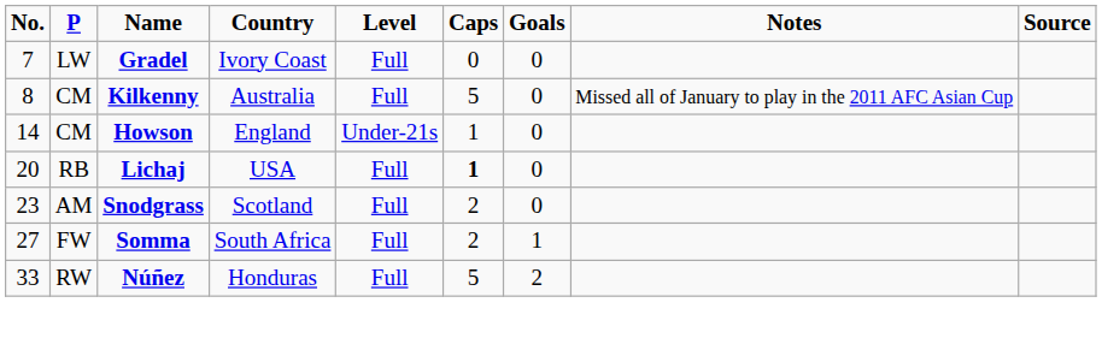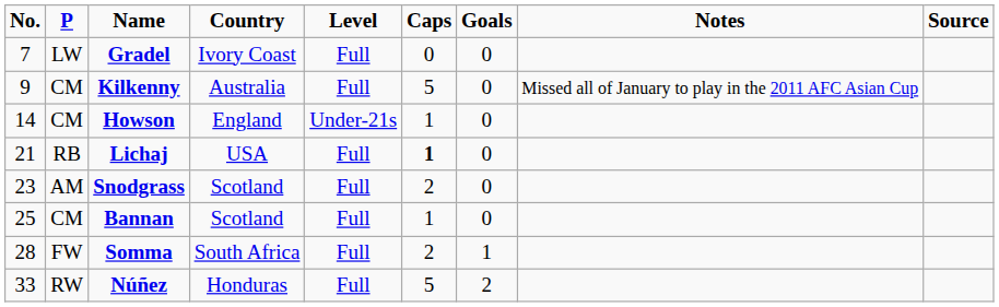 <table class="wikitable" style="text-align: center;">
 <tr>
 <td><strong>No.</strong></td>
 <td><strong><a href='#'>P</a></strong></td>
 <td><strong>Name</strong></td>
 <td><strong>Country</strong></td>
 <td><strong>Level</strong></td>
 <td><strong>Caps</strong></td>
 <td><strong>Goals</strong></td>
 <td><strong>Notes</strong></td>
 <td><strong>Source</strong></td>
 </tr>
 <tr>
 <td>7</td>
 <td>LW</td>
 <td><strong><a href='#'>Gradel</a></strong></td>
 <td><a href='#'>Ivory Coast</a></td>
 <td><a href='#'>Full</a></td>
 <td>0</td>
 <td>0</td>
 <td></td>
 <td></td>
 </tr>
 <tr>
-<td>8</td>
+<td>9</td>
 <td>CM</td>
 <td><strong><a href='#'>Kilkenny</a></strong></td>
 <td><a href='#'>Australia</a></td>
 <td><a href='#'>Full</a></td>
 <td>5</td>
 <td>0</td>
 <td><small>Missed all of January to play in the <a href='#'>2011 AFC Asian Cup</a></small></td>
 <td></td>
 </tr>
 <tr>
 <td>14</td>
 <td>CM</td>
 <td><strong><a href='#'>Howson</a></strong></td>
 <td><a href='#'>England</a></td>
 <td><a href='#'>Under-21s</a></td>
 <td>1</td>
 <td>0</td>
 <td></td>
 <td></td>
 </tr>
 <tr>
-<td>20</td>
+<td>21</td>
 <td>RB</td>
 <td><strong><a href='#'>Lichaj</a></strong></td>
 <td><a href='#'>USA</a></td>
 <td><a href='#'>Full</a></td>
 <td><strong>1</strong></td>
 <td>0</td>
 <td></td>
 <td></td>
 </tr>
 <tr>
 <td>23</td>
 <td>AM</td>
 <td><strong><a href='#'>Snodgrass</a></strong></td>
 <td><a href='#'>Scotland</a></td>
 <td><a href='#'>Full</a></td>
 <td>2</td>
 <td>0</td>
 <td></td>
 <td></td>
 </tr>
 <tr>
-<td>27</td>
+<td>25</td>
+<td>CM</td>
+<td><strong><a href='#'>Bannan</a></strong></td>
+<td><a href='#'>Scotland</a></td>
+<td><a href='#'>Full</a></td>
+<td>1</td>
+<td>0</td>
+<td></td>
+<td></td>
+</tr>
+<tr>
+<td>28</td>
 <td>FW</td>
 <td><strong><a href='#'>Somma</a></strong></td>
 <td><a href='#'>South Africa</a></td>
 <td><a href='#'>Full</a></td>
 <td>2</td>
 <td>1</td>
 <td></td>
 <td></td>
 </tr>
 <tr>
 <td>33</td>
 <td>RW</td>
 <td><strong><a href='#'>Núñez</a></strong></td>
 <td><a href='#'>Honduras</a></td>
 <td><a href='#'>Full</a></td>
 <td>5</td>
 <td>2</td>
 <td></td>
 <td></td>
 </tr>
 </table>
